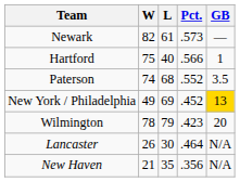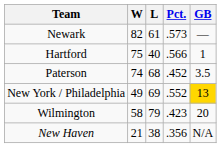 <table class="wikitable" style="text-align:center; font-size: 95%;">
 <tr>
 <th>Team</th>
 <th>W</th>
 <th>L</th>
 <th><a href='#'>Pct.</a></th>
 <th><a href='#'>GB</a></th>
 </tr>
 <tr>
 <td>Newark</td>
 <td>82</td>
 <td>61</td>
 <td>.573</td>
 <td>—</td>
 </tr>
 <tr>
 <td>Hartford</td>
 <td>75</td>
 <td>40</td>
 <td>.566</td>
 <td>1</td>
 </tr>
 <tr>
 <td>Paterson</td>
 <td>74</td>
 <td>68</td>
-<td>.552</td>
+<td>.452</td>
 <td>3.5</td>
 </tr>
 <tr>
 <td>New York / Philadelphia</td>
 <td>49</td>
 <td>69</td>
-<td>.452</td>
+<td>.552</td>
 <td style="background: gold;">13</td>
 </tr>
 <tr>
 <td>Wilmington</td>
-<td>78</td>
+<td>58</td>
 <td>79</td>
 <td>.423</td>
 <td>20</td>
 </tr>
 <tr>
-<td><em>Lancaster</em></td>
-<td>26</td>
-<td>30</td>
-<td>.464</td>
-<td>N/A</td>
-</tr>
-<tr>
 <td><em>New Haven</em></td>
 <td>21</td>
-<td>35</td>
+<td>38</td>
 <td>.356</td>
 <td>N/A</td>
 </tr>
 </table>
